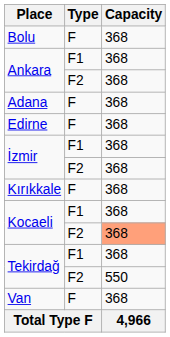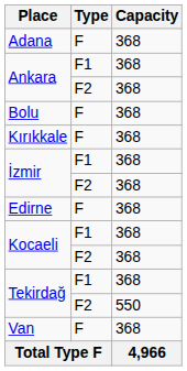 <table class="wikitable">
 <tr>
 <th>Place</th>
 <th>Type</th>
 <th>Capacity</th>
 </tr>
 <tr>
-<td><a href='#'>Bolu</a></td>
+<td><a href='#'>Adana</a></td>
 <td>F</td>
 <td>368</td>
 </tr>
 <tr>
 <td rowspan=2><a href='#'>Ankara</a></td>
 <td>F1</td>
 <td>368</td>
 </tr>
 <tr>
 <td>F2</td>
 <td>368</td>
 </tr>
 <tr>
-<td><a href='#'>Adana</a></td>
+<td><a href='#'>Bolu</a></td>
 <td>F</td>
 <td>368</td>
 </tr>
 <tr>
-<td><a href='#'>Edirne</a></td>
+<td><a href='#'>Kırıkkale</a></td>
 <td>F</td>
 <td>368</td>
 </tr>
 <tr>
 <td rowspan=2><a href='#'>İzmir</a></td>
 <td>F1</td>
 <td>368</td>
 </tr>
 <tr>
 <td>F2</td>
 <td>368</td>
 </tr>
 <tr>
-<td><a href='#'>Kırıkkale</a></td>
+<td><a href='#'>Edirne</a></td>
 <td>F</td>
 <td>368</td>
 </tr>
 <tr>
 <td rowspan=2><a href='#'>Kocaeli</a></td>
 <td>F1</td>
 <td>368</td>
 </tr>
 <tr>
 <td>F2</td>
-<td style="background: lightsalmon;">368</td>
+<td>368</td>
 </tr>
 <tr>
 <td rowspan=2><a href='#'>Tekirdağ</a></td>
 <td>F1</td>
 <td>368</td>
 </tr>
 <tr>
 <td>F2</td>
 <td>550</td>
 </tr>
 <tr>
 <td><a href='#'>Van</a></td>
 <td>F</td>
 <td>368</td>
 </tr>
 <tr>
 <th colspan=2>Total Type F</th>
 <th>4,966</th>
 </tr>
 </table>
